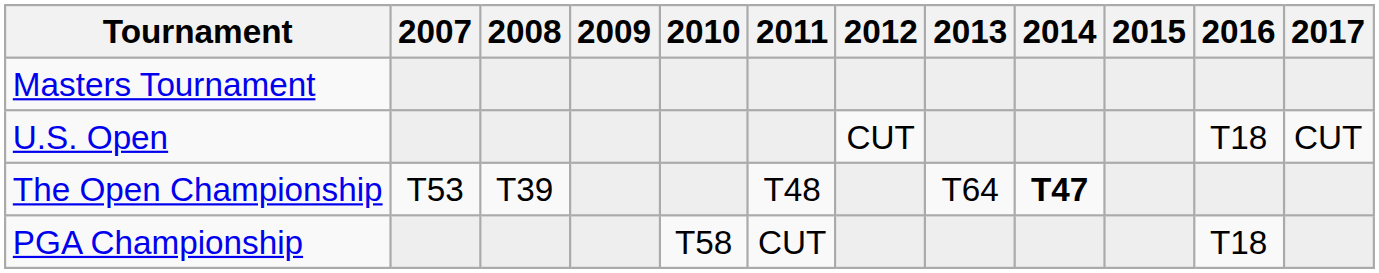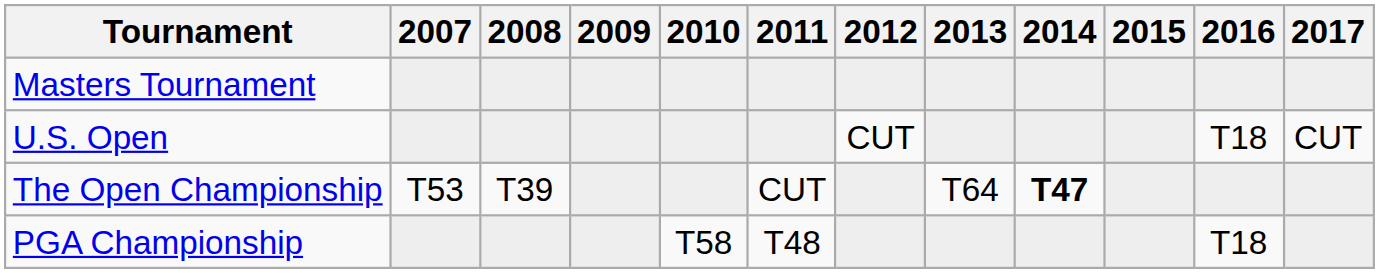 <table class="wikitable" style="font-size:95%;text-align:center;">
 <tr>
 <th>Tournament</th>
 <th>2007</th>
 <th>2008</th>
 <th>2009</th>
 <th>2010</th>
 <th>2011</th>
 <th>2012</th>
 <th>2013</th>
 <th>2014</th>
 <th>2015</th>
 <th>2016</th>
 <th>2017</th>
 </tr>
 <tr>
 <td align=left><a href='#'>Masters Tournament</a></td>
 <td style="background:#eeeeee;"></td>
 <td style="background:#eeeeee;"></td>
 <td style="background:#eeeeee;"></td>
 <td style="background:#eeeeee;"></td>
 <td style="background:#eeeeee;"></td>
 <td style="background:#eeeeee;"></td>
 <td style="background:#eeeeee;"></td>
 <td style="background:#eeeeee;"></td>
 <td style="background:#eeeeee;"></td>
 <td style="background:#eeeeee;"></td>
 <td style="background:#eeeeee;"></td>
 </tr>
 <tr>
 <td align=left><a href='#'>U.S. Open</a></td>
 <td style="background:#eeeeee;"></td>
 <td style="background:#eeeeee;"></td>
 <td style="background:#eeeeee;"></td>
 <td style="background:#eeeeee;"></td>
 <td style="background:#eeeeee;"></td>
 <td>CUT</td>
 <td style="background:#eeeeee;"></td>
 <td style="background:#eeeeee;"></td>
 <td style="background:#eeeeee;"></td>
 <td>T18</td>
 <td>CUT</td>
 </tr>
 <tr>
 <td align=left><a href='#'>The Open Championship</a></td>
 <td>T53</td>
 <td>T39</td>
 <td style="background:#eeeeee;"></td>
 <td style="background:#eeeeee;"></td>
-<td>T48</td>
+<td>CUT</td>
 <td style="background:#eeeeee;"></td>
 <td>T64</td>
 <td><strong>T47</strong></td>
 <td style="background:#eeeeee;"></td>
 <td style="background:#eeeeee;"></td>
 <td style="background:#eeeeee;"></td>
 </tr>
 <tr>
 <td align=left><a href='#'>PGA Championship</a></td>
 <td style="background:#eeeeee;"></td>
 <td style="background:#eeeeee;"></td>
 <td style="background:#eeeeee;"></td>
 <td>T58</td>
-<td>CUT</td>
+<td>T48</td>
 <td style="background:#eeeeee;"></td>
 <td style="background:#eeeeee;"></td>
 <td style="background:#eeeeee;"></td>
 <td style="background:#eeeeee;"></td>
 <td>T18</td>
 <td style="background:#eeeeee;"></td>
 </tr>
 </table>
